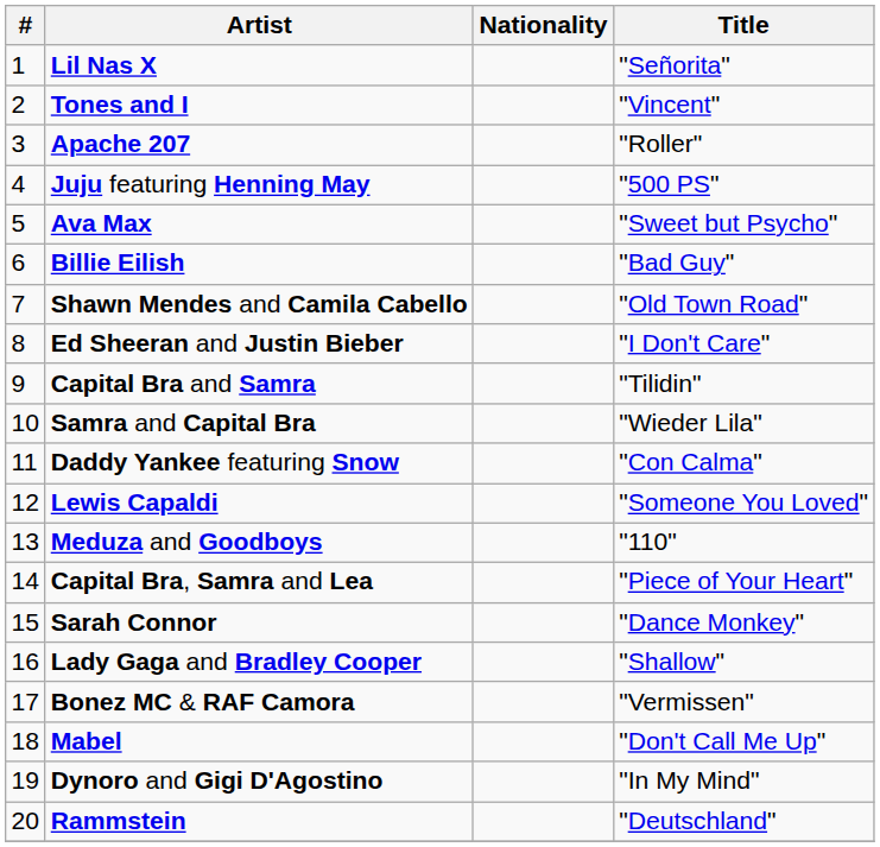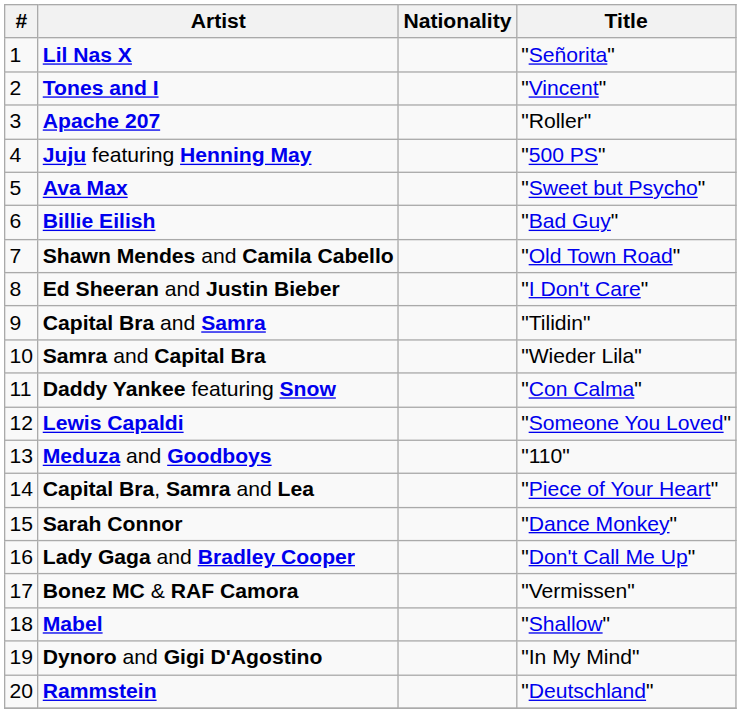 <table class="wikitable sortable">
 <tr>
 <th>#</th>
 <th>Artist</th>
 <th>Nationality</th>
 <th>Title</th>
 </tr>
 <tr>
 <td>1</td>
 <td><strong><a href='#'>Lil Nas X</a></strong></td>
 <td></td>
 <td>"<a href='#'>Señorita</a>"</td>
 </tr>
 <tr>
 <td>2</td>
 <td><strong><a href='#'>Tones and I</a></strong></td>
 <td></td>
 <td>"<a href='#'>Vincent</a>"</td>
 </tr>
 <tr>
 <td>3</td>
 <td><strong><a href='#'>Apache 207</a></strong></td>
 <td></td>
 <td>"Roller"</td>
 </tr>
 <tr>
 <td>4</td>
 <td><strong><a href='#'>Juju</a></strong> featuring <strong><a href='#'>Henning May</a></strong></td>
 <td></td>
 <td>"<a href='#'>500 PS</a>"</td>
 </tr>
 <tr>
 <td>5</td>
 <td><strong><a href='#'>Ava Max</a></strong></td>
 <td></td>
 <td>"<a href='#'>Sweet but Psycho</a>"</td>
 </tr>
 <tr>
 <td>6</td>
 <td><strong><a href='#'>Billie Eilish</a></strong></td>
 <td></td>
 <td>"<a href='#'>Bad Guy</a>"</td>
 </tr>
 <tr>
 <td>7</td>
 <td><strong>Shawn Mendes</strong> and <strong>Camila Cabello</strong></td>
 <td><br></td>
 <td>"<a href='#'>Old Town Road</a>"</td>
 </tr>
 <tr>
 <td>8</td>
 <td><strong>Ed Sheeran</strong> and <strong>Justin Bieber</strong></td>
 <td><br></td>
 <td>"<a href='#'>I Don't Care</a>"</td>
 </tr>
 <tr>
 <td>9</td>
 <td><strong>Capital Bra</strong> and <strong><a href='#'>Samra</a></strong></td>
 <td></td>
 <td>"Tilidin"</td>
 </tr>
 <tr>
 <td>10</td>
 <td><strong>Samra</strong> and <strong>Capital Bra</strong></td>
 <td></td>
 <td>"Wieder Lila"</td>
 </tr>
 <tr>
 <td>11</td>
 <td><strong>Daddy Yankee</strong> featuring <strong><a href='#'>Snow</a></strong></td>
 <td><br></td>
 <td>"<a href='#'>Con Calma</a>"</td>
 </tr>
 <tr>
 <td>12</td>
 <td><strong><a href='#'>Lewis Capaldi</a></strong></td>
 <td></td>
 <td>"<a href='#'>Someone You Loved</a>"</td>
 </tr>
 <tr>
 <td>13</td>
 <td><strong><a href='#'>Meduza</a></strong> and <strong><a href='#'>Goodboys</a></strong></td>
 <td><br></td>
 <td>"110"</td>
 </tr>
 <tr>
 <td>14</td>
 <td><strong>Capital Bra</strong>, <strong>Samra</strong> and <strong>Lea</strong></td>
 <td></td>
 <td>"<a href='#'>Piece of Your Heart</a>"</td>
 </tr>
 <tr>
 <td>15</td>
 <td><strong>Sarah Connor</strong></td>
 <td></td>
 <td>"<a href='#'>Dance Monkey</a>"</td>
 </tr>
 <tr>
 <td>16</td>
 <td><strong>Lady Gaga</strong> and <strong><a href='#'>Bradley Cooper</a></strong></td>
 <td></td>
-<td>"<a href='#'>Shallow</a>"</td>
+<td>"<a href='#'>Don't Call Me Up</a>"</td>
 </tr>
 <tr>
 <td>17</td>
 <td><strong>Bonez MC</strong> & <strong>RAF Camora</strong></td>
 <td></td>
 <td>"Vermissen"</td>
 </tr>
 <tr>
 <td>18</td>
 <td><strong><a href='#'>Mabel</a></strong></td>
 <td></td>
-<td>"<a href='#'>Don't Call Me Up</a>"</td>
+<td>"<a href='#'>Shallow</a>"</td>
 </tr>
 <tr>
 <td>19</td>
 <td><strong>Dynoro</strong> and <strong>Gigi D'Agostino</strong></td>
 <td><br></td>
 <td>"In My Mind"</td>
 </tr>
 <tr>
 <td>20</td>
 <td><strong><a href='#'>Rammstein</a></strong></td>
 <td></td>
 <td>"<a href='#'>Deutschland</a>"</td>
 </tr>
 <tr>
 </tr>
 </table>
